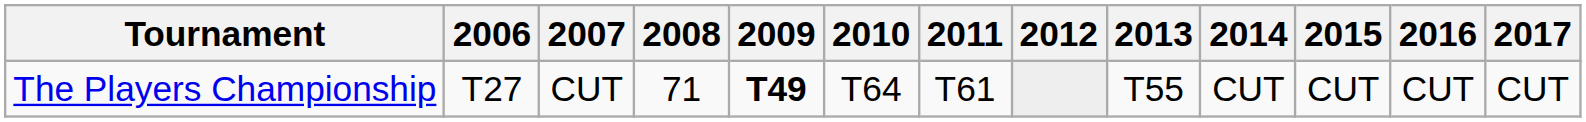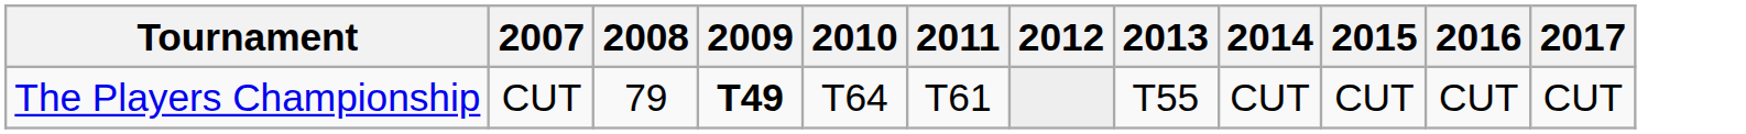 <table class="wikitable" style="font-size:95%;text-align:center;">
 <tr>
 <th>Tournament</th>
-<th>2006</th>
 <th>2007</th>
 <th>2008</th>
 <th>2009</th>
 <th>2010</th>
 <th>2011</th>
 <th>2012</th>
 <th>2013</th>
 <th>2014</th>
 <th>2015</th>
 <th>2016</th>
 <th>2017</th>
 </tr>
 <tr>
 <td align=left><a href='#'>The Players Championship</a></td>
-<td>T27</td>
 <td>CUT</td>
-<td>71</td>
+<td>79</td>
 <td><strong>T49</strong></td>
 <td>T64</td>
 <td>T61</td>
 <td style="background:#eeeeee;"></td>
 <td>T55</td>
 <td>CUT</td>
 <td>CUT</td>
 <td>CUT</td>
 <td>CUT</td>
 </tr>
 </table>
